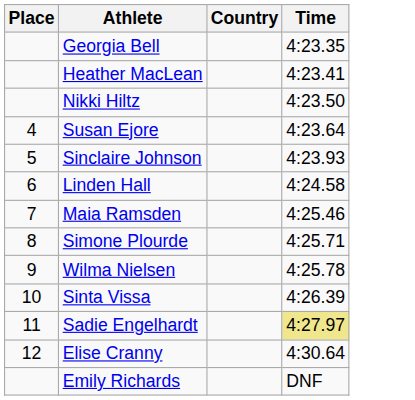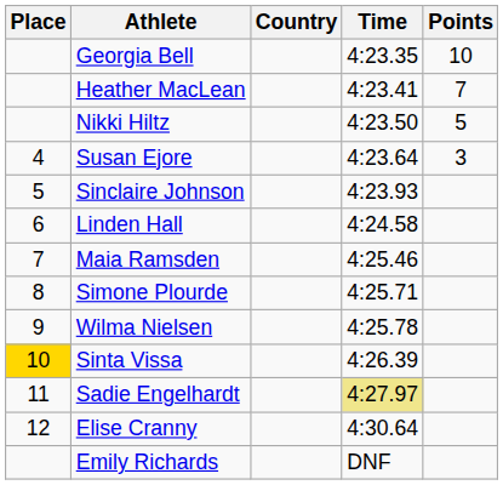 <table class="wikitable">
 <tr>
 <th>Place</th>
 <th>Athlete</th>
 <th>Country</th>
 <th>Time</th>
+<th>Points</th>
 </tr>
 <tr>
 <td align=center></td>
 <td><a href='#'>Georgia Bell</a></td>
 <td></td>
 <td>4:23.35</td>
+<td align=center>10</td>
 </tr>
 <tr>
 <td align=center></td>
 <td><a href='#'>Heather MacLean</a></td>
 <td></td>
 <td>4:23.41</td>
+<td align=center>7</td>
 </tr>
 <tr>
 <td align=center></td>
 <td><a href='#'>Nikki Hiltz</a></td>
 <td></td>
 <td>4:23.50</td>
+<td align=center>5</td>
 </tr>
 <tr>
 <td align=center>4</td>
 <td><a href='#'>Susan Ejore</a></td>
 <td></td>
 <td>4:23.64</td>
+<td align=center>3</td>
 </tr>
 <tr>
 <td align=center>5</td>
 <td><a href='#'>Sinclaire Johnson</a></td>
 <td></td>
 <td>4:23.93</td>
+<td align=center></td>
 </tr>
 <tr>
 <td align=center>6</td>
 <td><a href='#'>Linden Hall</a></td>
 <td></td>
 <td>4:24.58</td>
+<td align=center></td>
 </tr>
 <tr>
 <td align=center>7</td>
 <td><a href='#'>Maia Ramsden</a></td>
 <td></td>
 <td>4:25.46</td>
+<td align=center></td>
 </tr>
 <tr>
 <td align=center>8</td>
 <td><a href='#'>Simone Plourde</a></td>
 <td></td>
 <td>4:25.71</td>
+<td align=center></td>
 </tr>
 <tr>
 <td align=center>9</td>
 <td><a href='#'>Wilma Nielsen</a></td>
 <td></td>
 <td>4:25.78</td>
+<td align=center></td>
 </tr>
 <tr>
-<td align=center>10</td>
+<td align=center style="background: gold;">10</td>
 <td><a href='#'>Sinta Vissa</a></td>
 <td></td>
 <td>4:26.39</td>
+<td align=center></td>
 </tr>
 <tr>
 <td align=center>11</td>
 <td><a href='#'>Sadie Engelhardt</a></td>
 <td></td>
 <td style="background: khaki;">4:27.97</td>
+<td align=center></td>
 </tr>
 <tr>
 <td align=center>12</td>
 <td><a href='#'>Elise Cranny</a></td>
 <td></td>
 <td>4:30.64</td>
+<td align=center></td>
 </tr>
 <tr>
 <td align=center></td>
 <td><a href='#'>Emily Richards</a></td>
 <td></td>
 <td>DNF</td>
+<td align=center></td>
 </tr>
 </table>
